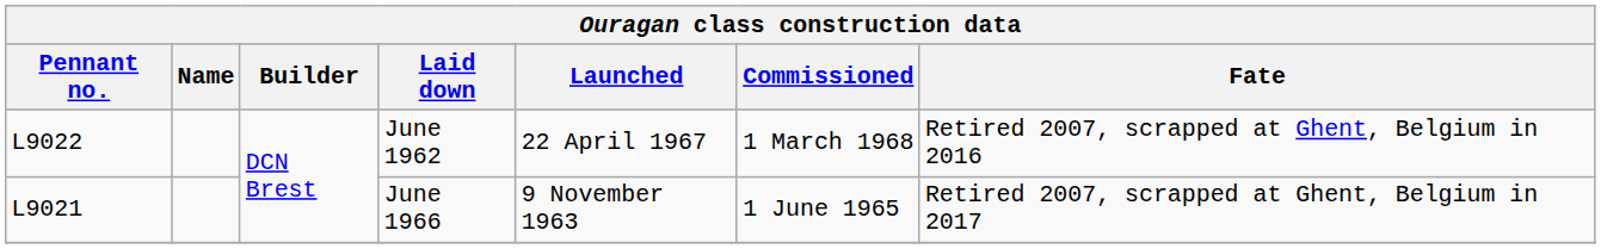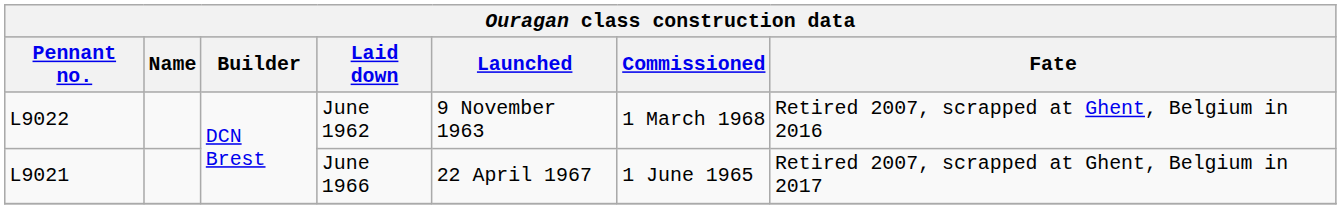 <table class="wikitable">
 <tr>
 <th colspan="7"><em>Ouragan</em> class construction data</th>
 </tr>
 <tr>
 <th scope="col"><a href='#'>Pennant no.</a></th>
 <th scope="col">Name</th>
 <th scope="col">Builder</th>
 <th scope="col"><a href='#'>Laid down</a></th>
 <th scope="col"><a href='#'>Launched</a></th>
 <th scope="col"><a href='#'>Commissioned</a></th>
 <th scope="col">Fate</th>
 </tr>
 <tr>
 <td scope="row">L9022</td>
 <td></td>
 <td rowspan="2"><a href='#'>DCN Brest</a></td>
 <td>June 1962</td>
-<td>22 April 1967</td>
+<td>9 November 1963</td>
 <td>1 March 1968</td>
 <td>Retired 2007, scrapped at <a href='#'>Ghent</a>, Belgium in 2016</td>
 </tr>
 <tr>
 <td scope="row">L9021</td>
 <td></td>
 <td>June 1966</td>
-<td>9 November 1963</td>
+<td>22 April 1967</td>
 <td>1 June 1965</td>
 <td>Retired 2007, scrapped at Ghent, Belgium in 2017</td>
 </tr>
 <tr>
 </tr>
 </table>
